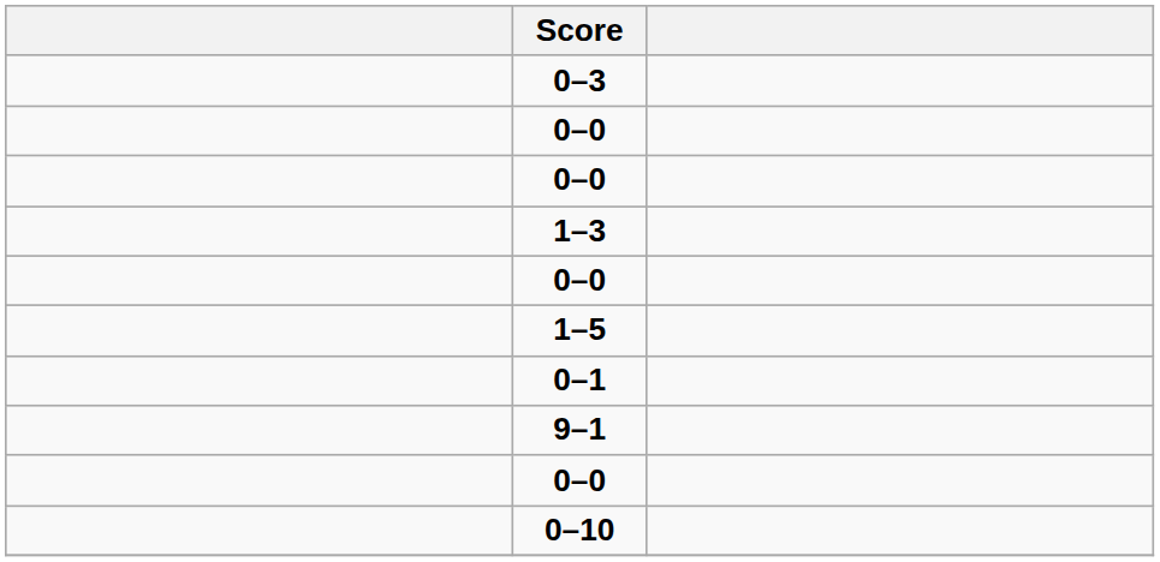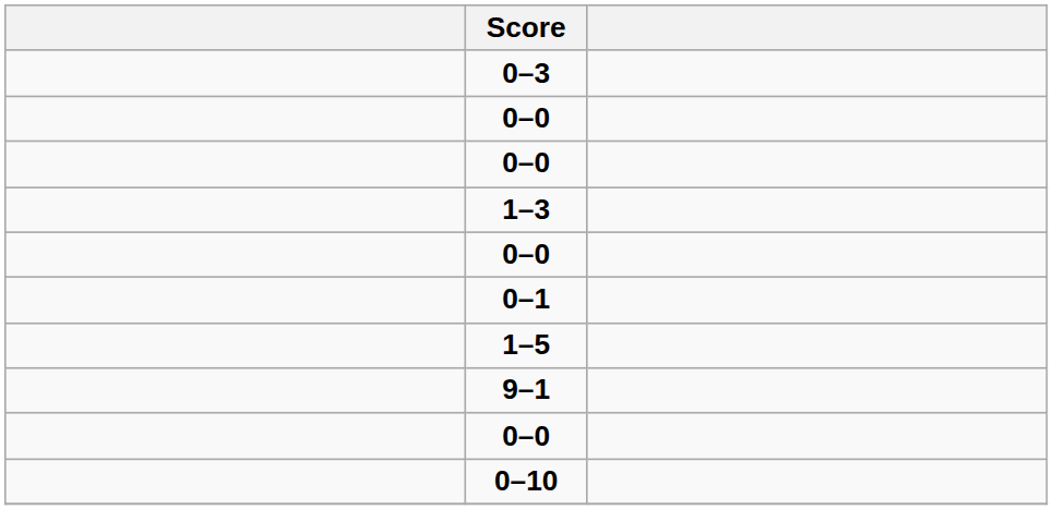 <table class="wikitable" style="text-align: center; font-size:100% ">
 <tr>
 <th align="right" width="250"></th>
 <th width="60">Score</th>
 <th align="left" width="250"></th>
 </tr>
 <tr>
 <td align=left></td>
 <td align=center><strong>0–3</strong></td>
 <td align=left><strong></strong></td>
 </tr>
 <tr>
 <td align=left></td>
 <td align=center><strong>0–0</strong></td>
 <td align=left></td>
 </tr>
 <tr>
 <td align=left></td>
 <td align=center><strong>0–0</strong></td>
 <td align=left></td>
 </tr>
 <tr>
 <td align=left></td>
 <td align=center><strong>1–3</strong></td>
 <td align=left><strong></strong></td>
 </tr>
 <tr>
 <td align=left></td>
 <td align=center><strong>0–0</strong></td>
 <td align=left></td>
 </tr>
 <tr>
 <td align=left></td>
-<td align=center><strong>1–5</strong></td>
+<td align=center><strong>0–1</strong></td>
 <td align=left><strong></strong></td>
 </tr>
 <tr>
 <td align=left></td>
-<td align=center><strong>0–1</strong></td>
+<td align=center><strong>1–5</strong></td>
 <td align=left><strong></strong></td>
 </tr>
 <tr>
 <td align=left><strong></strong></td>
 <td align=center><strong>9–1</strong></td>
 <td align=left></td>
 </tr>
 <tr>
 <td align=left></td>
 <td align=center><strong>0–0</strong></td>
 <td align=left></td>
 </tr>
 <tr>
 <td align=left></td>
 <td align=center><strong>0–10</strong></td>
 <td align=left><strong></strong></td>
 </tr>
 <tr>
 </tr>
 </table>
